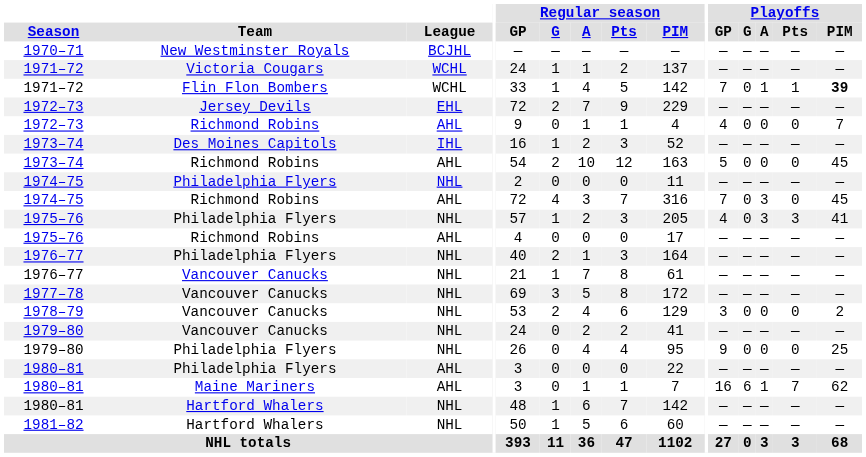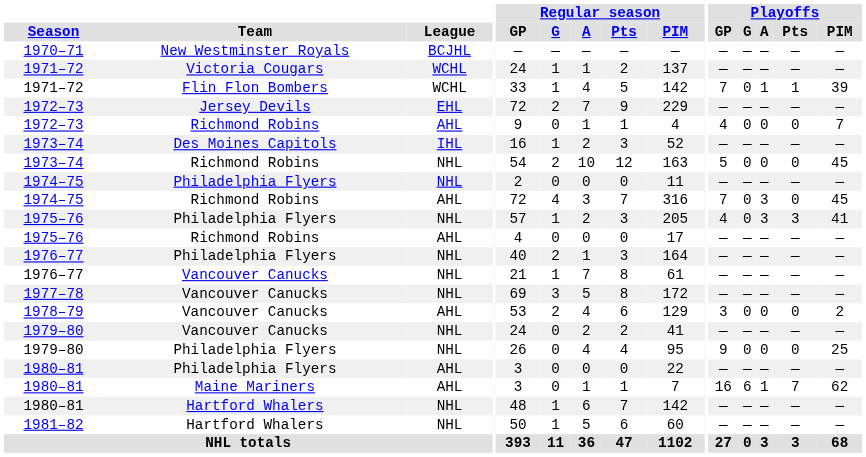 <table border="0" cellpadding="1" cellspacing="0" style="text-align:center; width:60em">
 <tr bgcolor="#e0e0e0">
 <th colspan="3" bgcolor="#ffffff"></th>
 <th rowspan="100" bgcolor="#ffffff"></th>
 <th colspan="5"><a href='#'>Regular season</a></th>
 <th rowspan="100" bgcolor="#ffffff"></th>
 <th colspan="5"><a href='#'>Playoffs</a></th>
 </tr>
 <tr bgcolor="#e0e0e0">
 <th><a href='#'>Season</a></th>
 <th>Team</th>
 <th>League</th>
 <th>GP</th>
 <th><a href='#'>G</a></th>
 <th><a href='#'>A</a></th>
 <th><a href='#'>Pts</a></th>
 <th><a href='#'>PIM</a></th>
 <th>GP</th>
 <th>G</th>
 <th>A</th>
 <th>Pts</th>
 <th>PIM</th>
 </tr>
 <tr>
 <td><a href='#'>1970–71</a></td>
 <td><a href='#'>New Westminster Royals</a></td>
 <td><a href='#'>BCJHL</a></td>
 <td>—</td>
 <td>—</td>
 <td>—</td>
 <td>—</td>
 <td>—</td>
 <td>—</td>
 <td>—</td>
 <td>—</td>
 <td>—</td>
 <td>—</td>
 </tr>
 <tr bgcolor="#f0f0f0">
 <td><a href='#'>1971–72</a></td>
 <td><a href='#'>Victoria Cougars</a></td>
 <td><a href='#'>WCHL</a></td>
 <td>24</td>
 <td>1</td>
 <td>1</td>
 <td>2</td>
 <td>137</td>
 <td>—</td>
 <td>—</td>
 <td>—</td>
 <td>—</td>
 <td>—</td>
 </tr>
 <tr>
 <td>1971–72</td>
 <td><a href='#'>Flin Flon Bombers</a></td>
 <td>WCHL</td>
 <td>33</td>
 <td>1</td>
 <td>4</td>
 <td>5</td>
 <td>142</td>
 <td>7</td>
 <td>0</td>
 <td>1</td>
 <td>1</td>
-<td><strong>39</strong></td>
+<td>39</td>
 </tr>
 <tr bgcolor="#f0f0f0">
 <td><a href='#'>1972–73</a></td>
 <td><a href='#'>Jersey Devils</a></td>
 <td><a href='#'>EHL</a></td>
 <td>72</td>
 <td>2</td>
 <td>7</td>
 <td>9</td>
 <td>229</td>
 <td>—</td>
 <td>—</td>
 <td>—</td>
 <td>—</td>
 <td>—</td>
 </tr>
 <tr>
 <td><a href='#'>1972–73</a></td>
 <td><a href='#'>Richmond Robins</a></td>
 <td><a href='#'>AHL</a></td>
 <td>9</td>
 <td>0</td>
 <td>1</td>
 <td>1</td>
 <td>4</td>
 <td>4</td>
 <td>0</td>
 <td>0</td>
 <td>0</td>
 <td>7</td>
 </tr>
 <tr bgcolor="#f0f0f0">
 <td><a href='#'>1973–74</a></td>
 <td><a href='#'>Des Moines Capitols</a></td>
 <td><a href='#'>IHL</a></td>
 <td>16</td>
 <td>1</td>
 <td>2</td>
 <td>3</td>
 <td>52</td>
 <td>—</td>
 <td>—</td>
 <td>—</td>
 <td>—</td>
 <td>—</td>
 </tr>
 <tr>
 <td><a href='#'>1973–74</a></td>
 <td>Richmond Robins</td>
-<td>AHL</td>
+<td>NHL</td>
 <td>54</td>
 <td>2</td>
 <td>10</td>
 <td>12</td>
 <td>163</td>
 <td>5</td>
 <td>0</td>
 <td>0</td>
 <td>0</td>
 <td>45</td>
 </tr>
 <tr bgcolor="#f0f0f0">
 <td><a href='#'>1974–75</a></td>
 <td><a href='#'>Philadelphia Flyers</a></td>
 <td><a href='#'>NHL</a></td>
 <td>2</td>
 <td>0</td>
 <td>0</td>
 <td>0</td>
 <td>11</td>
 <td>—</td>
 <td>—</td>
 <td>—</td>
 <td>—</td>
 <td>—</td>
 </tr>
 <tr>
 <td><a href='#'>1974–75</a></td>
 <td>Richmond Robins</td>
 <td>AHL</td>
 <td>72</td>
 <td>4</td>
 <td>3</td>
 <td>7</td>
 <td>316</td>
 <td>7</td>
 <td>0</td>
 <td>3</td>
 <td>0</td>
 <td>45</td>
 </tr>
 <tr bgcolor="#f0f0f0">
 <td><a href='#'>1975–76</a></td>
 <td>Philadelphia Flyers</td>
 <td>NHL</td>
 <td>57</td>
 <td>1</td>
 <td>2</td>
 <td>3</td>
 <td>205</td>
 <td>4</td>
 <td>0</td>
 <td>3</td>
 <td>3</td>
 <td>41</td>
 </tr>
 <tr>
 <td><a href='#'>1975–76</a></td>
 <td>Richmond Robins</td>
 <td>AHL</td>
 <td>4</td>
 <td>0</td>
 <td>0</td>
 <td>0</td>
 <td>17</td>
 <td>—</td>
 <td>—</td>
 <td>—</td>
 <td>—</td>
 <td>—</td>
 </tr>
 <tr bgcolor="#f0f0f0">
 <td><a href='#'>1976–77</a></td>
 <td>Philadelphia Flyers</td>
 <td>NHL</td>
 <td>40</td>
 <td>2</td>
 <td>1</td>
 <td>3</td>
 <td>164</td>
 <td>—</td>
 <td>—</td>
 <td>—</td>
 <td>—</td>
 <td>—</td>
 </tr>
 <tr>
 <td>1976–77</td>
 <td><a href='#'>Vancouver Canucks</a></td>
 <td>NHL</td>
 <td>21</td>
 <td>1</td>
 <td>7</td>
 <td>8</td>
 <td>61</td>
 <td>—</td>
 <td>—</td>
 <td>—</td>
 <td>—</td>
 <td>—</td>
 </tr>
 <tr bgcolor="#f0f0f0">
 <td><a href='#'>1977–78</a></td>
 <td>Vancouver Canucks</td>
 <td>NHL</td>
 <td>69</td>
 <td>3</td>
 <td>5</td>
 <td>8</td>
 <td>172</td>
 <td>—</td>
 <td>—</td>
 <td>—</td>
 <td>—</td>
 <td>—</td>
 </tr>
 <tr>
 <td><a href='#'>1978–79</a></td>
 <td>Vancouver Canucks</td>
-<td>NHL</td>
+<td>AHL</td>
 <td>53</td>
 <td>2</td>
 <td>4</td>
 <td>6</td>
 <td>129</td>
 <td>3</td>
 <td>0</td>
 <td>0</td>
 <td>0</td>
 <td>2</td>
 </tr>
 <tr bgcolor="#f0f0f0">
 <td><a href='#'>1979–80</a></td>
 <td>Vancouver Canucks</td>
 <td>NHL</td>
 <td>24</td>
 <td>0</td>
 <td>2</td>
 <td>2</td>
 <td>41</td>
 <td>—</td>
 <td>—</td>
 <td>—</td>
 <td>—</td>
 <td>—</td>
 </tr>
 <tr>
 <td>1979–80</td>
 <td>Philadelphia Flyers</td>
 <td>NHL</td>
 <td>26</td>
 <td>0</td>
 <td>4</td>
 <td>4</td>
 <td>95</td>
 <td>9</td>
 <td>0</td>
 <td>0</td>
 <td>0</td>
 <td>25</td>
 </tr>
 <tr bgcolor="#f0f0f0">
 <td><a href='#'>1980–81</a></td>
 <td>Philadelphia Flyers</td>
 <td>AHL</td>
 <td>3</td>
 <td>0</td>
 <td>0</td>
 <td>0</td>
 <td>22</td>
 <td>—</td>
 <td>—</td>
 <td>—</td>
 <td>—</td>
 <td>—</td>
 </tr>
 <tr>
 <td><a href='#'>1980–81</a></td>
 <td><a href='#'>Maine Mariners</a></td>
 <td>AHL</td>
 <td>3</td>
 <td>0</td>
 <td>1</td>
 <td>1</td>
 <td>7</td>
 <td>16</td>
 <td>6</td>
 <td>1</td>
 <td>7</td>
 <td>62</td>
 </tr>
 <tr bgcolor="#f0f0f0">
 <td>1980–81</td>
 <td><a href='#'>Hartford Whalers</a></td>
 <td>NHL</td>
 <td>48</td>
 <td>1</td>
 <td>6</td>
 <td>7</td>
 <td>142</td>
 <td>—</td>
 <td>—</td>
 <td>—</td>
 <td>—</td>
 <td>—</td>
 </tr>
 <tr>
 <td><a href='#'>1981–82</a></td>
 <td>Hartford Whalers</td>
 <td>NHL</td>
 <td>50</td>
 <td>1</td>
 <td>5</td>
 <td>6</td>
 <td>60</td>
 <td>—</td>
 <td>—</td>
 <td>—</td>
 <td>—</td>
 <td>—</td>
 </tr>
 <tr bgcolor="#e0e0e0">
 <th colspan="3">NHL totals</th>
 <th>393</th>
 <th>11</th>
 <th>36</th>
 <th>47</th>
 <th>1102</th>
 <th>27</th>
 <th>0</th>
 <th>3</th>
 <th>3</th>
 <th>68</th>
 </tr>
 </table>
